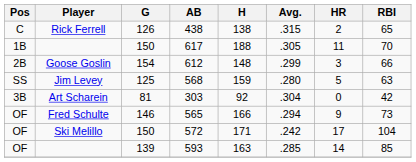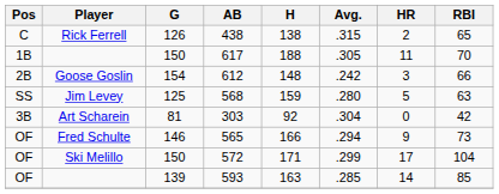 <table class="wikitable sortable">
 <tr>
 <th bgcolor="#DDDDFF" width="5%">Pos</th>
 <th bgcolor="#DDDDFF" width="16%">Player</th>
 <th bgcolor="#DDDDFF" width="9%">G</th>
 <th bgcolor="#DDDDFF" width="9%">AB</th>
 <th bgcolor="#DDDDFF" width="9%">H</th>
 <th bgcolor="#DDDDFF" width="9%">Avg.</th>
 <th bgcolor="#DDDDFF" width="9%">HR</th>
 <th bgcolor="#DDDDFF" width="9%">RBI</th>
 </tr>
 <tr align="center">
 <td>C</td>
 <td><a href='#'>Rick Ferrell</a></td>
 <td>126</td>
 <td>438</td>
 <td>138</td>
 <td>.315</td>
 <td>2</td>
 <td>65</td>
 </tr>
 <tr align=center>
 <td>1B</td>
 <td></td>
 <td>150</td>
 <td>617</td>
 <td>188</td>
 <td>.305</td>
 <td>11</td>
 <td>70</td>
 </tr>
 <tr align="center">
 <td>2B</td>
 <td><a href='#'>Goose Goslin</a></td>
 <td>154</td>
 <td>612</td>
 <td>148</td>
-<td>.299</td>
+<td>.242</td>
 <td>3</td>
 <td>66</td>
 </tr>
 <tr align=center>
 <td>SS</td>
 <td><a href='#'>Jim Levey</a></td>
 <td>125</td>
 <td>568</td>
 <td>159</td>
 <td>.280</td>
 <td>5</td>
 <td>63</td>
 </tr>
 <tr align=center>
 <td>3B</td>
 <td><a href='#'>Art Scharein</a></td>
 <td>81</td>
 <td>303</td>
 <td>92</td>
 <td>.304</td>
 <td>0</td>
 <td>42</td>
 </tr>
 <tr align=center>
 <td>OF</td>
 <td><a href='#'>Fred Schulte</a></td>
 <td>146</td>
 <td>565</td>
 <td>166</td>
 <td>.294</td>
 <td>9</td>
 <td>73</td>
 </tr>
 <tr align=center>
 <td>OF</td>
 <td><a href='#'>Ski Melillo</a></td>
 <td>150</td>
 <td>572</td>
 <td>171</td>
-<td>.242</td>
+<td>.299</td>
 <td>17</td>
 <td>104</td>
 </tr>
 <tr align=center>
 <td>OF</td>
 <td></td>
 <td>139</td>
 <td>593</td>
 <td>163</td>
 <td>.285</td>
 <td>14</td>
 <td>85</td>
 </tr>
 <tr align="center">
 </tr>
 </table>
